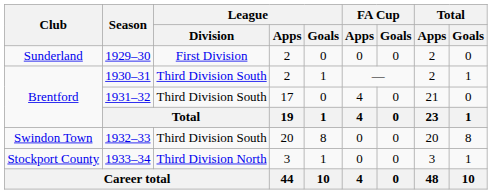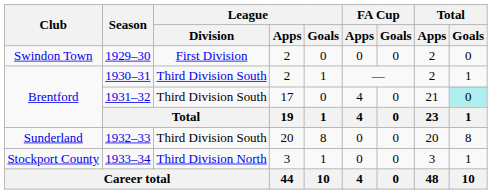 <table class="wikitable" style="text-align: center;">
 <tr>
 <th rowspan="2">Club</th>
 <th rowspan="2">Season</th>
 <th colspan="3">League</th>
 <th colspan="2">FA Cup</th>
 <th colspan="2">Total</th>
 </tr>
 <tr>
 <th>Division</th>
 <th>Apps</th>
 <th>Goals</th>
 <th>Apps</th>
 <th>Goals</th>
 <th>Apps</th>
 <th>Goals</th>
 </tr>
 <tr>
-<td><a href='#'>Sunderland</a></td>
+<td><a href='#'>Swindon Town</a></td>
 <td><a href='#'>1929–30</a></td>
 <td><a href='#'>First Division</a></td>
 <td>2</td>
 <td>0</td>
 <td>0</td>
 <td>0</td>
 <td>2</td>
 <td>0</td>
 </tr>
 <tr>
 <td rowspan="3"><a href='#'>Brentford</a></td>
 <td><a href='#'>1930–31</a></td>
 <td><a href='#'>Third Division South</a></td>
 <td>2</td>
 <td>1</td>
 <td colspan="2">—</td>
 <td>2</td>
 <td>1</td>
 </tr>
 <tr>
 <td><a href='#'>1931–32</a></td>
 <td>Third Division South</td>
 <td>17</td>
 <td>0</td>
 <td>4</td>
 <td>0</td>
 <td>21</td>
-<td>0</td>
+<td style="background: paleturquoise;">0</td>
 </tr>
 <tr>
 <th colspan="2">Total</th>
 <th>19</th>
 <th>1</th>
 <th>4</th>
 <th>0</th>
 <th>23</th>
 <th>1</th>
 </tr>
 <tr>
-<td><a href='#'>Swindon Town</a></td>
+<td><a href='#'>Sunderland</a></td>
 <td><a href='#'>1932–33</a></td>
 <td>Third Division South</td>
 <td>20</td>
 <td>8</td>
 <td>0</td>
 <td>0</td>
 <td>20</td>
 <td>8</td>
 </tr>
 <tr>
 <td><a href='#'>Stockport County</a></td>
 <td><a href='#'>1933–34</a></td>
 <td><a href='#'>Third Division North</a></td>
 <td>3</td>
 <td>1</td>
 <td>0</td>
 <td>0</td>
 <td>3</td>
 <td>1</td>
 </tr>
 <tr>
 <th colspan="3">Career total</th>
 <th>44</th>
 <th>10</th>
 <th>4</th>
 <th>0</th>
 <th>48</th>
 <th>10</th>
 </tr>
 </table>
